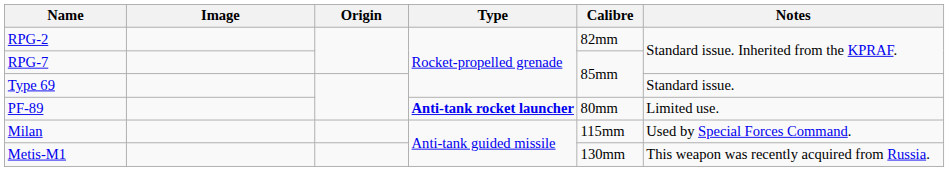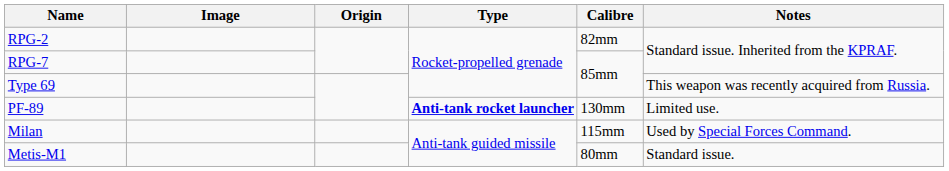 <table class="wikitable sortable">
 <tr>
 <th style="text-align: center; width:13%;">Name</th>
 <th style="text-align: center; width:20%;">Image</th>
 <th style="text-align: center; width:10%;">Origin</th>
 <th style="text-align: center; width:18%;">Type</th>
 <th style="text-align: center; width:7%;">Calibre</th>
 <th style="text-align: center; width:42%;">Notes</th>
 </tr>
 <tr>
 <td><a href='#'>RPG-2</a></td>
 <td></td>
 <td rowspan="2"></td>
 <td rowspan="3"><a href='#'>Rocket-propelled grenade</a></td>
 <td>82mm</td>
 <td rowspan="2">Standard issue. Inherited from the <a href='#'>KPRAF</a>.</td>
 </tr>
 <tr>
 <td><a href='#'>RPG-7</a></td>
 <td></td>
 <td rowspan="2">85mm</td>
 </tr>
 <tr>
 <td><a href='#'>Type 69</a></td>
 <td></td>
 <td rowspan="2"></td>
-<td>Standard issue.</td>
+<td>This weapon was recently acquired from <a href='#'>Russia</a>.</td>
 </tr>
 <tr>
 <td><a href='#'>PF-89</a></td>
 <td></td>
 <td><strong><a href='#'>Anti-tank rocket launcher</a></strong></td>
-<td>80mm</td>
+<td>130mm</td>
 <td>Limited use.</td>
 </tr>
 <tr>
 <td><a href='#'>Milan</a></td>
 <td></td>
 <td> <br></td>
 <td rowspan="2"><a href='#'>Anti-tank guided missile</a></td>
 <td>115mm</td>
 <td>Used by <a href='#'>Special Forces Command</a>.</td>
 </tr>
 <tr>
 <td><a href='#'>Metis-M1</a></td>
 <td></td>
 <td></td>
-<td>130mm</td>
-<td>This weapon was recently acquired from <a href='#'>Russia</a>.</td>
+<td>80mm</td>
+<td>Standard issue.</td>
 </tr>
 </table>
